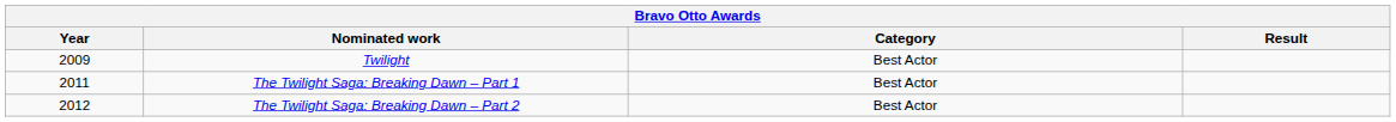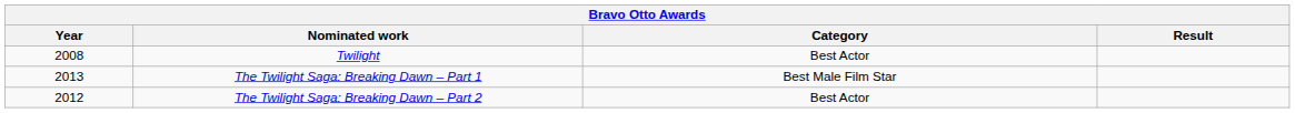 <table width="100%" class="wikitable">
 <tr>
 <th colspan="4" align="center"><strong><a href='#'>Bravo Otto Awards</a></strong></th>
 </tr>
 <tr>
 <th width="10%">Year</th>
 <th width="35%">Nominated work</th>
 <th width="40%">Category</th>
 <th width="15%">Result</th>
 </tr>
 <tr>
-<td style="text-align:center;">2009</td>
+<td style="text-align:center;">2008</td>
 <td style="text-align:center;"><em><a href='#'>Twilight</a></em></td>
 <td style="text-align:center;">Best Actor</td>
 <td></td>
 </tr>
 <tr>
-<td style="text-align:center;">2011</td>
+<td style="text-align:center;">2013</td>
 <td style="text-align:center;"><em><a href='#'>The Twilight Saga: Breaking Dawn – Part 1</a></em></td>
-<td style="text-align:center;">Best Actor</td>
+<td style="text-align:center;">Best Male Film Star</td>
 <td></td>
 </tr>
 <tr>
 <td style="text-align:center;">2012</td>
 <td style="text-align:center;"><em><a href='#'>The Twilight Saga: Breaking Dawn – Part 2</a></em></td>
 <td style="text-align:center;">Best Actor</td>
 <td></td>
 </tr>
 </table>
